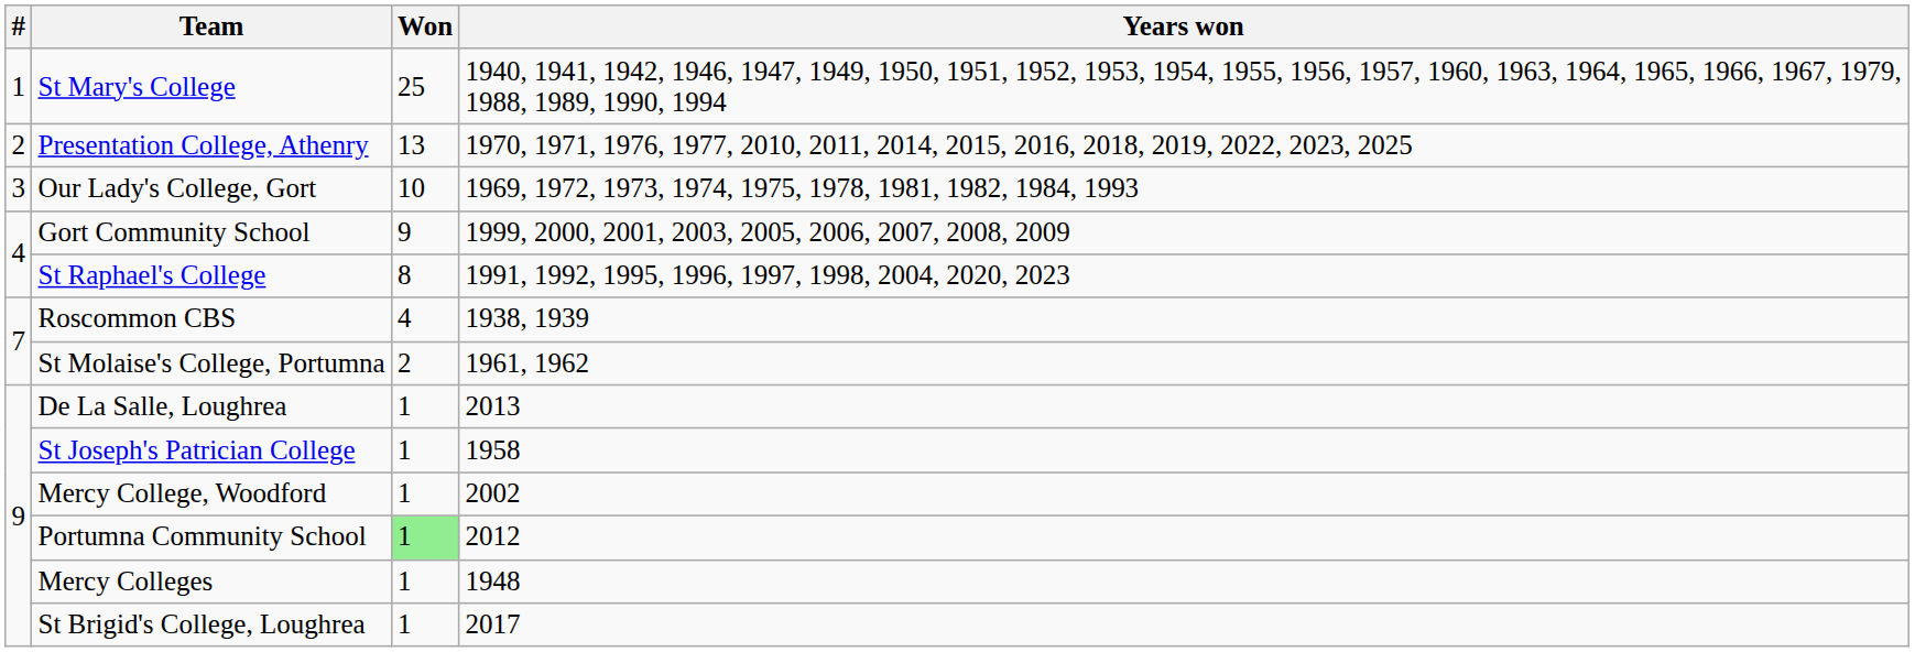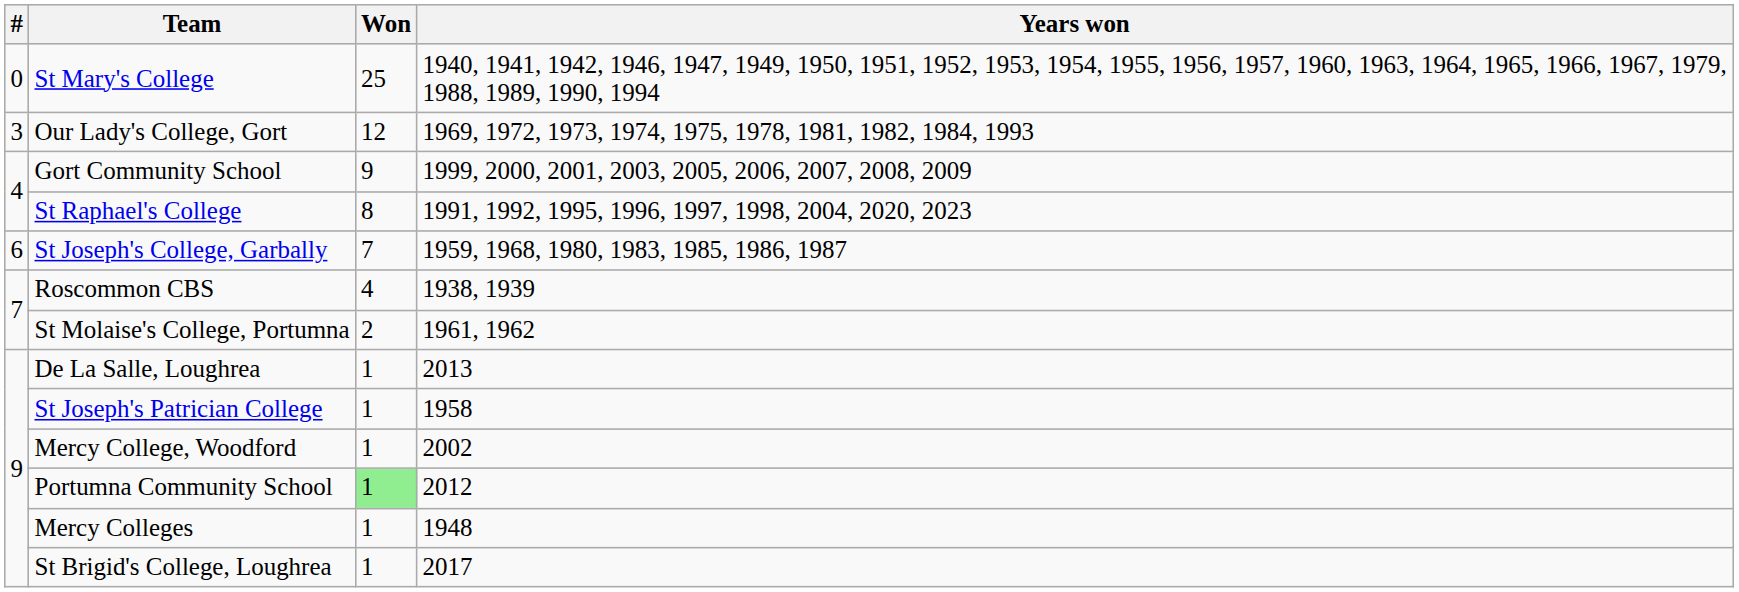 <table class="wikitable sortable">
 <tr>
 <th>#</th>
 <th>Team</th>
 <th>Won</th>
 <th>Years won</th>
 </tr>
 <tr>
-<td align=center>1</td>
+<td align=center>0</td>
 <td><a href='#'>St Mary's College</a></td>
 <td>25</td>
 <td>1940, 1941, 1942, 1946, 1947, 1949, 1950, 1951, 1952, 1953, 1954, 1955, 1956, 1957, 1960, 1963, 1964, 1965, 1966, 1967, 1979,<br>1988, 1989, 1990, 1994</td>
 </tr>
 <tr>
-<td align=center>2</td>
-<td><a href='#'>Presentation College, Athenry</a></td>
-<td>13</td>
-<td>1970, 1971, 1976, 1977, 2010, 2011, 2014, 2015, 2016, 2018, 2019, 2022, 2023, 2025</td>
-</tr>
-<tr>
 <td align=center>3</td>
 <td>Our Lady's College, Gort</td>
-<td>10</td>
+<td>12</td>
 <td>1969, 1972, 1973, 1974, 1975, 1978, 1981, 1982, 1984, 1993</td>
 </tr>
 <tr>
 <td rowspan="2" style="text-align:center;">4</td>
 <td>Gort Community School</td>
 <td>9</td>
 <td>1999, 2000, 2001, 2003, 2005, 2006, 2007, 2008, 2009</td>
 </tr>
 <tr>
 <td><a href='#'>St Raphael's College</a></td>
 <td>8</td>
 <td>1991, 1992, 1995, 1996, 1997, 1998, 2004, 2020, 2023</td>
+</tr>
+<tr>
+<td align=center>6</td>
+<td><a href='#'>St Joseph's College, Garbally</a></td>
+<td>7</td>
+<td>1959, 1968, 1980, 1983, 1985, 1986, 1987</td>
 </tr>
 <tr>
 <td rowspan="2" style="text-align:center;">7</td>
 <td>Roscommon CBS</td>
 <td>4</td>
 <td>1938, 1939</td>
 </tr>
 <tr>
 <td>St Molaise's College, Portumna</td>
 <td>2</td>
 <td>1961, 1962</td>
 </tr>
 <tr>
 <td rowspan="6" style="text-align:center;">9</td>
 <td>De La Salle, Loughrea</td>
 <td>1</td>
 <td>2013</td>
 </tr>
 <tr>
 <td><a href='#'>St Joseph's Patrician College</a></td>
 <td>1</td>
 <td>1958</td>
 </tr>
 <tr>
 <td>Mercy College, Woodford</td>
 <td>1</td>
 <td>2002</td>
 </tr>
 <tr>
 <td>Portumna Community School</td>
 <td style="background: lightgreen;">1</td>
 <td>2012</td>
 </tr>
 <tr>
 <td>Mercy Colleges</td>
 <td>1</td>
 <td>1948</td>
 </tr>
 <tr>
 <td>St Brigid's College, Loughrea</td>
 <td>1</td>
 <td>2017</td>
 </tr>
 </table>
